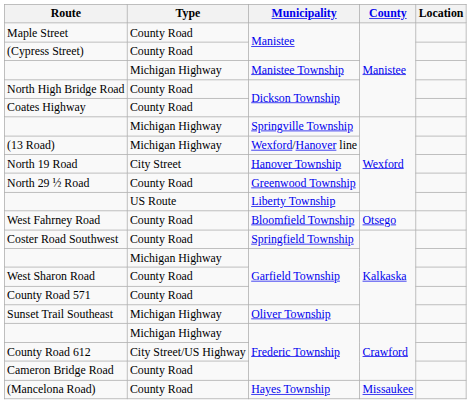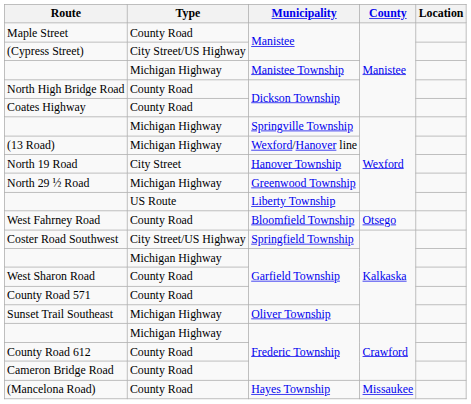 <table class="wikitable">
 <tr>
 <th>Route</th>
 <th>Type</th>
 <th><a href='#'>Municipality</a></th>
 <th><a href='#'>County</a></th>
 <th>Location</th>
 </tr>
 <tr>
 <td>Maple Street</td>
 <td>County Road</td>
 <td rowspan="2"><a href='#'>Manistee</a></td>
 <td rowspan="5"><a href='#'>Manistee</a></td>
 <td></td>
 </tr>
 <tr>
 <td> (Cypress Street)</td>
-<td>County Road</td>
+<td>City Street/US Highway</td>
 <td></td>
 </tr>
 <tr>
 <td></td>
 <td>Michigan Highway</td>
 <td><a href='#'>Manistee Township</a></td>
 <td></td>
 </tr>
 <tr>
 <td>North High Bridge Road</td>
 <td>County Road</td>
 <td rowspan="2"><a href='#'>Dickson Township</a></td>
 <td></td>
 </tr>
 <tr>
 <td>Coates Highway</td>
 <td>County Road</td>
 <td></td>
 </tr>
 <tr>
 <td></td>
 <td>Michigan Highway</td>
 <td><a href='#'>Springville Township</a></td>
 <td rowspan="5"><a href='#'>Wexford</a></td>
 <td></td>
 </tr>
 <tr>
 <td> (13 Road)</td>
 <td>Michigan Highway</td>
 <td><a href='#'>Wexford</a>/<a href='#'>Hanover</a> line</td>
 <td></td>
 </tr>
 <tr>
 <td>North 19 Road</td>
 <td>City Street</td>
 <td><a href='#'>Hanover Township</a></td>
 <td></td>
 </tr>
 <tr>
 <td>North 29 ½ Road</td>
-<td>County Road</td>
+<td>Michigan Highway</td>
 <td><a href='#'>Greenwood Township</a></td>
 <td></td>
 </tr>
 <tr>
 <td></td>
 <td>US Route</td>
 <td><a href='#'>Liberty Township</a></td>
 <td></td>
 </tr>
 <tr>
 <td>West Fahrney Road</td>
 <td>County Road</td>
 <td><a href='#'>Bloomfield Township</a></td>
 <td><a href='#'>Otsego</a></td>
 <td></td>
 </tr>
 <tr>
 <td>Coster Road Southwest</td>
-<td>County Road</td>
+<td>City Street/US Highway</td>
 <td><a href='#'>Springfield Township</a></td>
 <td rowspan="5"><a href='#'>Kalkaska</a></td>
 <td></td>
 </tr>
 <tr>
 <td></td>
 <td>Michigan Highway</td>
 <td rowspan="3"><a href='#'>Garfield Township</a></td>
 <td></td>
 </tr>
 <tr>
 <td>West Sharon Road</td>
 <td>County Road</td>
 <td></td>
 </tr>
 <tr>
 <td>County Road 571</td>
 <td>County Road</td>
 <td></td>
 </tr>
 <tr>
 <td>Sunset Trail Southeast</td>
 <td>Michigan Highway</td>
 <td><a href='#'>Oliver Township</a></td>
 <td></td>
 </tr>
 <tr>
 <td></td>
 <td>Michigan Highway</td>
 <td rowspan="3"><a href='#'>Frederic Township</a></td>
 <td rowspan="3"><a href='#'>Crawford</a></td>
 <td></td>
 </tr>
 <tr>
 <td>County Road 612</td>
-<td>City Street/US Highway</td>
+<td>County Road</td>
 <td></td>
 </tr>
 <tr>
 <td>Cameron Bridge Road</td>
 <td>County Road</td>
 <td></td>
 </tr>
 <tr>
 <td> (Mancelona Road)</td>
 <td>County Road</td>
 <td><a href='#'>Hayes Township</a></td>
 <td><a href='#'>Missaukee</a></td>
 <td></td>
 </tr>
 </table>
